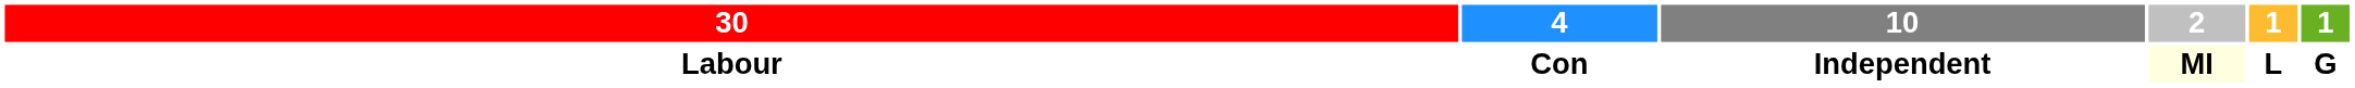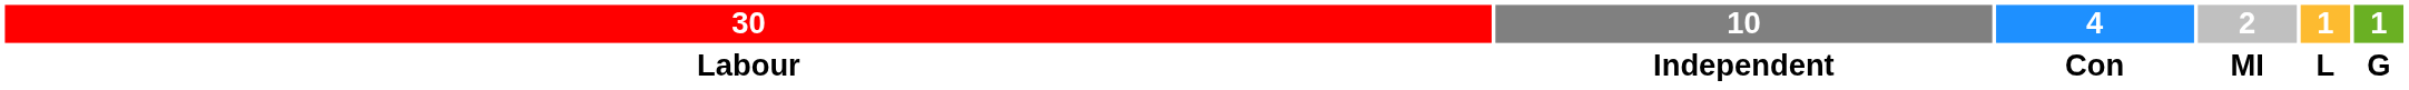 <table style="width:100%; text-align:center;">
 <tr style="color:white;">
 <td style="background:red; width:62.50%;"><strong>30</strong></td>
+<td style="background:grey; width:20.83%;"><strong>10</strong></td>
 <td style="background:dodgerblue; width:8.34%;"><strong>4</strong></td>
-<td style="background:grey; width:20.83%;"><strong>10</strong></td>
 <td style="background:silver; width:4.17%;"><strong>2</strong></td>
 <td style="background:#FDBB30; width:2.08%;"><strong>1</strong></td>
 <td style="background:#6AB023; width:2.08%;"><strong>1</strong></td>
 </tr>
 <tr>
 <td><span><strong>Labour</strong></span></td>
+<td><span><strong>Independent</strong></span></td>
 <td><span><strong>Con</strong></span></td>
-<td><span><strong>Independent</strong></span></td>
-<td style="background: lightyellow;"><span><strong>MI</strong></span></td>
+<td><span><strong>MI</strong></span></td>
 <td><span><strong>L</strong></span></td>
 <td><span><strong>G</strong></span></td>
 </tr>
 </table>
